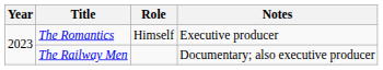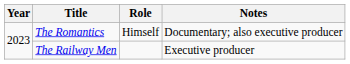 <table class="wikitable sortable">
 <tr>
 <th>Year</th>
 <th>Title</th>
 <th>Role</th>
 <th>Notes</th>
 </tr>
 <tr>
 <td style="text-align:center;" rowspan=2>2023</td>
 <td><em><a href='#'>The Romantics</a></em></td>
 <td>Himself</td>
-<td>Executive producer</td>
+<td>Documentary; also executive producer</td>
 </tr>
 <tr>
 <td><em><a href='#'>The Railway Men</a></em></td>
 <td></td>
-<td>Documentary; also executive producer</td>
+<td>Executive producer</td>
 </tr>
 </table>
